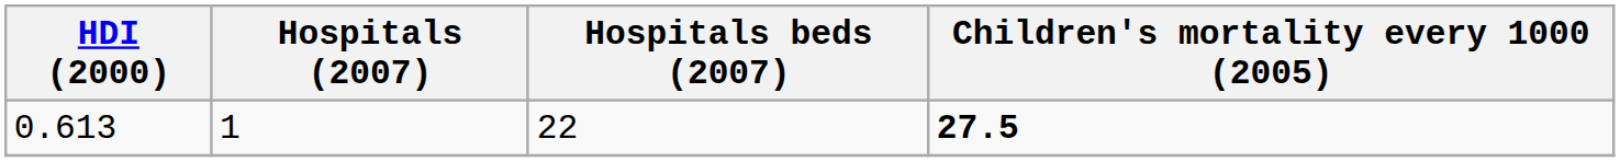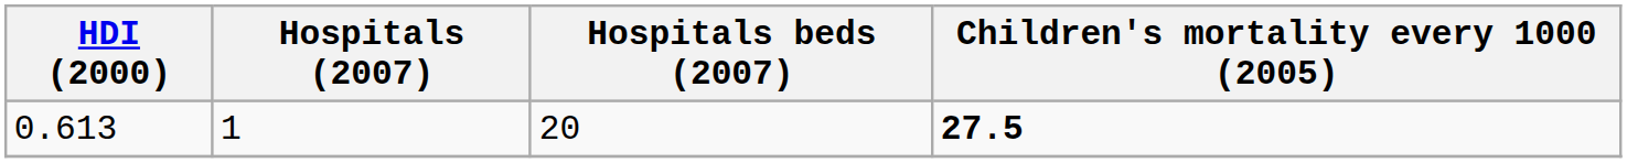 <table class="wikitable" border="1">
 <tr>
 <th><a href='#'>HDI</a> (2000)</th>
 <th>Hospitals (2007)</th>
 <th>Hospitals beds (2007)</th>
 <th>Children's mortality every 1000 (2005)</th>
 </tr>
 <tr>
 <td>0.613</td>
 <td>1</td>
-<td>22</td>
+<td>20</td>
 <td><strong>27.5</strong></td>
 </tr>
 <tr>
 </tr>
 </table>
